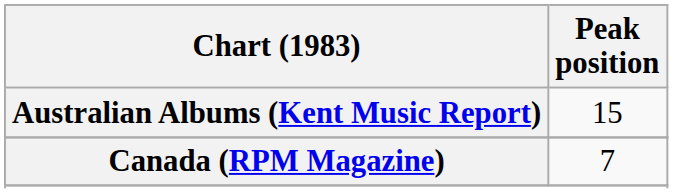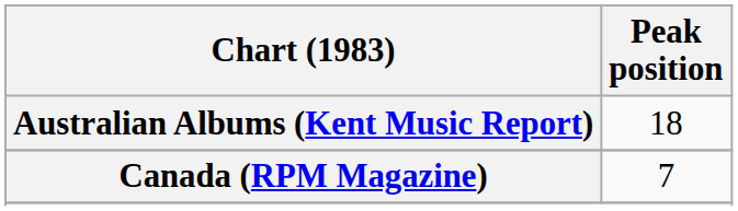 <table class="wikitable sortable plainrowheaders" style="text-align:center">
 <tr>
 <th scope="col">Chart (1983)</th>
 <th scope="col">Peak<br> position</th>
 </tr>
 <tr>
 <th scope="row">Australian Albums (<a href='#'>Kent Music Report</a>)</th>
-<td>15</td>
+<td>18</td>
 </tr>
 <tr>
 </tr>
 <tr>
 <th scope="row">Canada (<a href='#'>RPM Magazine</a>)</th>
 <td>7</td>
 </tr>
 <tr>
 </tr>
 <tr>
 </tr>
 <tr>
 </tr>
 <tr>
 </tr>
 <tr>
 </tr>
 <tr>
 </tr>
 </table>
